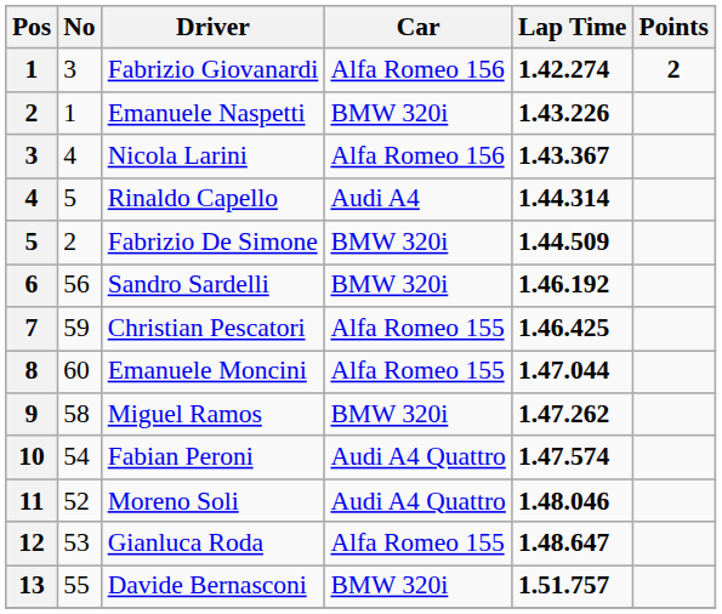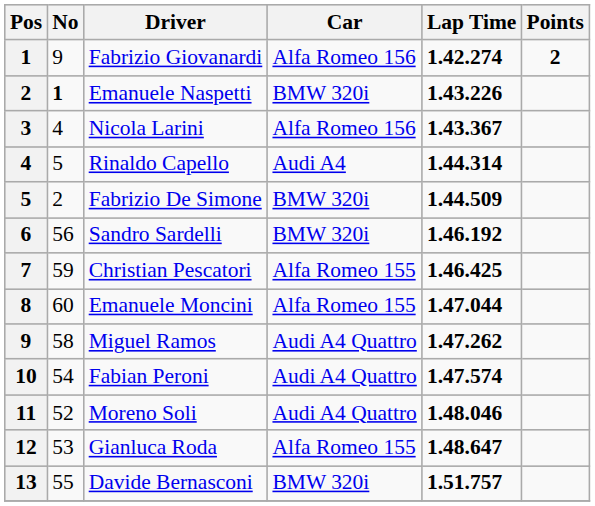 <table class="wikitable" style="font-size: 85%;">
 <tr>
 <th>Pos</th>
 <th>No</th>
 <th>Driver</th>
 <th>Car</th>
 <th>Lap Time</th>
 <th>Points</th>
 </tr>
 <tr>
 <th>1</th>
-<td>3</td>
+<td>9</td>
 <td> <a href='#'>Fabrizio Giovanardi</a></td>
 <td><a href='#'>Alfa Romeo 156</a></td>
 <td><strong>1.42.274</strong></td>
 <td align=center><strong>2</strong></td>
 </tr>
 <tr>
 <th>2</th>
-<td>1</td>
+<td><strong>1</strong></td>
 <td> <a href='#'>Emanuele Naspetti</a></td>
 <td><a href='#'>BMW 320i</a></td>
 <td><strong>1.43.226</strong></td>
 <td></td>
 </tr>
 <tr>
 <th>3</th>
 <td>4</td>
 <td> <a href='#'>Nicola Larini</a></td>
 <td><a href='#'>Alfa Romeo 156</a></td>
 <td><strong>1.43.367</strong></td>
 <td></td>
 </tr>
 <tr>
 <th>4</th>
 <td>5</td>
 <td> <a href='#'>Rinaldo Capello</a></td>
 <td><a href='#'>Audi A4</a></td>
 <td><strong>1.44.314</strong></td>
 <td></td>
 </tr>
 <tr>
 <th>5</th>
 <td>2</td>
 <td> <a href='#'>Fabrizio De Simone</a></td>
 <td><a href='#'>BMW 320i</a></td>
 <td><strong>1.44.509</strong></td>
 <td></td>
 </tr>
 <tr>
 <th>6</th>
 <td>56</td>
 <td> <a href='#'>Sandro Sardelli</a></td>
 <td><a href='#'>BMW 320i</a></td>
 <td><strong>1.46.192</strong></td>
 <td></td>
 </tr>
 <tr>
 <th>7</th>
 <td>59</td>
 <td> <a href='#'>Christian Pescatori</a></td>
 <td><a href='#'>Alfa Romeo 155</a></td>
 <td><strong>1.46.425</strong></td>
 <td></td>
 </tr>
 <tr>
 <th>8</th>
 <td>60</td>
 <td> <a href='#'>Emanuele Moncini</a></td>
 <td><a href='#'>Alfa Romeo 155</a></td>
 <td><strong>1.47.044</strong></td>
 <td></td>
 </tr>
 <tr>
 <th>9</th>
 <td>58</td>
 <td> <a href='#'>Miguel Ramos</a></td>
-<td><a href='#'>BMW 320i</a></td>
+<td><a href='#'>Audi A4 Quattro</a></td>
 <td><strong>1.47.262</strong></td>
 <td></td>
 </tr>
 <tr>
 <th>10</th>
 <td>54</td>
 <td> <a href='#'>Fabian Peroni</a></td>
 <td><a href='#'>Audi A4 Quattro</a></td>
 <td><strong>1.47.574</strong></td>
 <td></td>
 </tr>
 <tr>
 <th>11</th>
 <td>52</td>
 <td> <a href='#'>Moreno Soli</a></td>
 <td><a href='#'>Audi A4 Quattro</a></td>
 <td><strong>1.48.046</strong></td>
 <td></td>
 </tr>
 <tr>
 <th>12</th>
 <td>53</td>
 <td> <a href='#'>Gianluca Roda</a></td>
 <td><a href='#'>Alfa Romeo 155</a></td>
 <td><strong>1.48.647</strong></td>
 <td></td>
 </tr>
 <tr>
 <th>13</th>
 <td>55</td>
 <td> <a href='#'>Davide Bernasconi</a></td>
 <td><a href='#'>BMW 320i</a></td>
 <td><strong>1.51.757</strong></td>
 <td></td>
 </tr>
 <tr>
 </tr>
 </table>
